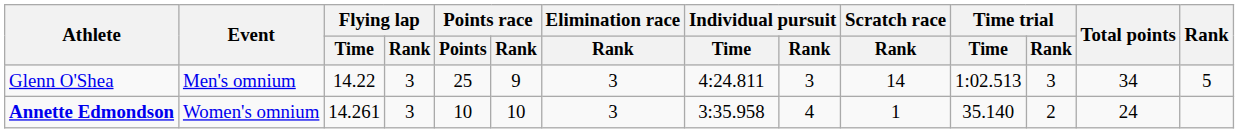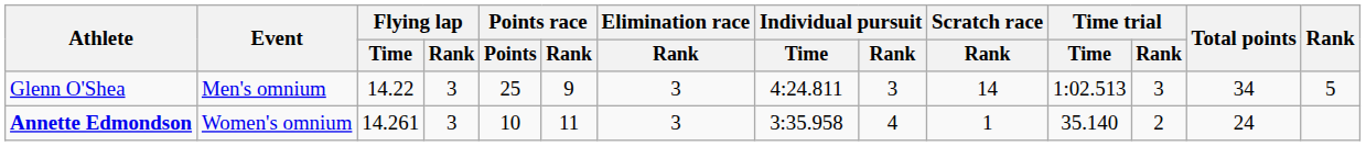 <table class="wikitable" style="font-size:90%">
 <tr>
 <th rowspan=2>Athlete</th>
 <th rowspan=2>Event</th>
 <th colspan=2>Flying lap</th>
 <th colspan=2>Points race</th>
 <th>Elimination race</th>
 <th colspan=2>Individual pursuit</th>
 <th>Scratch race</th>
 <th colspan=2>Time trial</th>
 <th rowspan=2>Total points</th>
 <th rowspan=2>Rank</th>
 </tr>
 <tr style="font-size:95%">
 <th>Time</th>
 <th>Rank</th>
 <th>Points</th>
 <th>Rank</th>
 <th>Rank</th>
 <th>Time</th>
 <th>Rank</th>
 <th>Rank</th>
 <th>Time</th>
 <th>Rank</th>
 </tr>
 <tr align=center>
 <td align=left><a href='#'>Glenn O'Shea</a></td>
 <td align=left><a href='#'>Men's omnium</a></td>
 <td>14.22</td>
 <td>3</td>
 <td>25</td>
 <td>9</td>
 <td>3</td>
 <td>4:24.811</td>
 <td>3</td>
 <td>14</td>
 <td>1:02.513</td>
 <td>3</td>
 <td>34</td>
 <td>5</td>
 </tr>
 <tr align=center>
 <td align=left><strong><a href='#'>Annette Edmondson</a></strong></td>
 <td align=left><a href='#'>Women's omnium</a></td>
 <td>14.261</td>
 <td>3</td>
 <td>10</td>
-<td>10</td>
+<td>11</td>
 <td>3</td>
 <td>3:35.958</td>
 <td>4</td>
 <td>1</td>
 <td>35.140</td>
 <td>2</td>
 <td>24</td>
 <td></td>
 </tr>
 </table>
